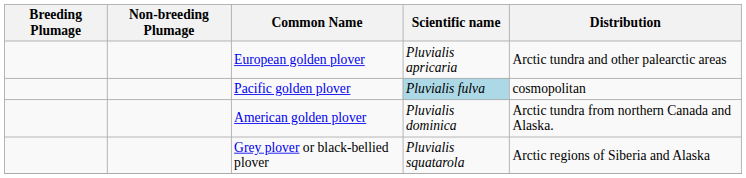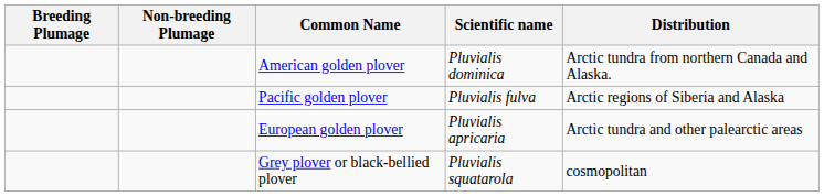 <table class="wikitable">
 <tr>
 <th>Breeding Plumage</th>
 <th>Non-breeding Plumage</th>
 <th>Common Name</th>
 <th>Scientific name</th>
 <th>Distribution</th>
 </tr>
 <tr>
 <td></td>
 <td></td>
+<td><a href='#'>American golden plover</a></td>
+<td><em>Pluvialis dominica</em></td>
+<td>Arctic tundra from northern Canada and Alaska.</td>
+</tr>
+<tr>
+<td></td>
+<td></td>
+<td><a href='#'>Pacific golden plover</a></td>
+<td><em>Pluvialis fulva</em></td>
+<td>Arctic regions of Siberia and Alaska</td>
+</tr>
+<tr>
+<td></td>
+<td></td>
 <td><a href='#'>European golden plover</a></td>
 <td><em>Pluvialis apricaria</em></td>
 <td>Arctic tundra and other palearctic areas</td>
 </tr>
 <tr>
 <td></td>
 <td></td>
-<td><a href='#'>Pacific golden plover</a></td>
-<td style="background: lightblue;"><em>Pluvialis fulva</em></td>
-<td>cosmopolitan</td>
-</tr>
-<tr>
-<td></td>
-<td></td>
-<td><a href='#'>American golden plover</a></td>
-<td><em>Pluvialis dominica</em></td>
-<td>Arctic tundra from northern Canada and Alaska.</td>
-</tr>
-<tr>
-<td></td>
-<td></td>
 <td><a href='#'>Grey plover</a> or black-bellied plover</td>
 <td><em>Pluvialis squatarola</em></td>
-<td>Arctic regions of Siberia and Alaska</td>
+<td>cosmopolitan</td>
 </tr>
 <tr>
 </tr>
 </table>
